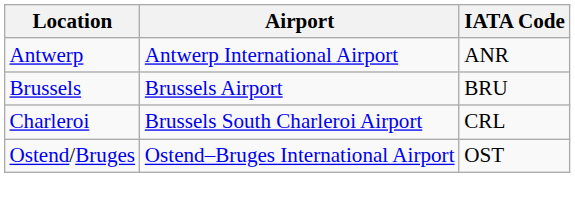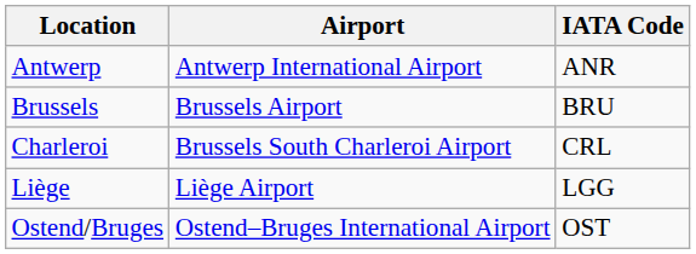 <table class="wikitable">
 <tr>
 <th>Location</th>
 <th>Airport</th>
 <th>IATA Code</th>
 </tr>
 <tr>
 <td><a href='#'>Antwerp</a></td>
 <td><a href='#'>Antwerp International Airport</a></td>
 <td>ANR</td>
 </tr>
 <tr>
 <td><a href='#'>Brussels</a></td>
 <td><a href='#'>Brussels Airport</a></td>
 <td>BRU</td>
 </tr>
 <tr>
 <td><a href='#'>Charleroi</a></td>
 <td><a href='#'>Brussels South Charleroi Airport</a></td>
 <td>CRL</td>
 </tr>
 <tr>
+<td><a href='#'>Liège</a></td>
+<td><a href='#'>Liège Airport</a></td>
+<td>LGG</td>
+</tr>
+<tr>
 <td><a href='#'>Ostend</a>/<a href='#'>Bruges</a></td>
 <td><a href='#'>Ostend–Bruges International Airport</a></td>
 <td>OST</td>
 </tr>
 </table>
